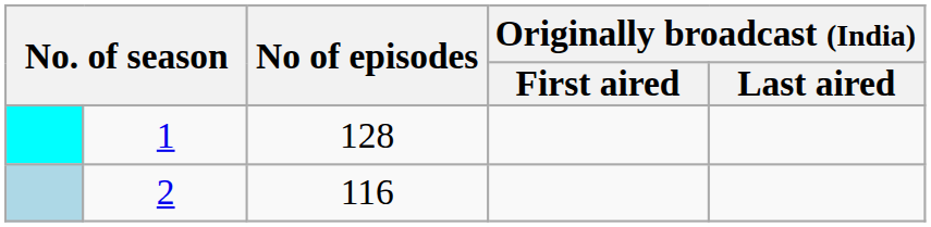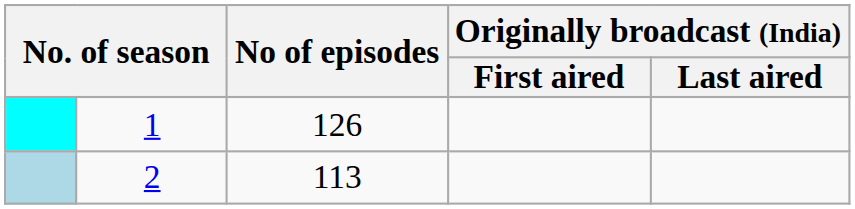 <table class="wikitable sortable mw-collapsible" style="text-align:center">
 <tr>
 <th rowspan="2" colspan="2" style="padding: 0 8px">No. of season</th>
 <th rowspan="2">No of episodes</th>
 <th colspan="2">Originally broadcast <small>(India)</small></th>
 </tr>
 <tr>
 <th style="padding: 0 8px">First aired</th>
 <th style="padding: 0 8px">Last aired</th>
 </tr>
 <tr>
 <td style="background:cyan"></td>
 <td align="center"><a href='#'>1</a></td>
-<td align="center">128</td>
+<td align="center">126</td>
 <td align="center"></td>
 <td align="center"></td>
 </tr>
 <tr>
 <td style="background:lightblue"></td>
 <td align="center"><a href='#'>2</a></td>
-<td align="center">116</td>
+<td align="center">113</td>
 <td align="center"></td>
 <td align="center"></td>
 </tr>
 </table>
